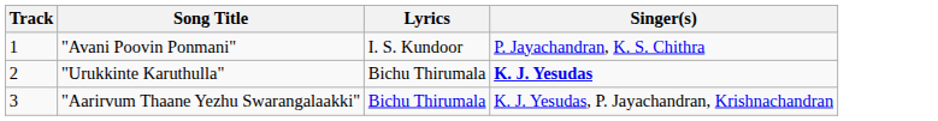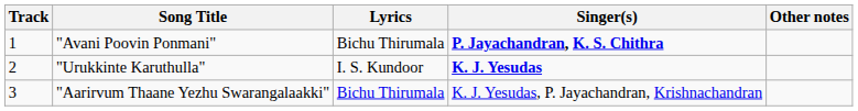 <table class="wikitable">
 <tr>
 <th>Track</th>
 <th>Song Title</th>
 <th>Lyrics</th>
 <th>Singer(s)</th>
+<th>Other notes</th>
 </tr>
 <tr>
 <td>1</td>
 <td>"Avani Poovin Ponmani"</td>
-<td>I. S. Kundoor</td>
-<td><a href='#'>P. Jayachandran</a>, <a href='#'>K. S. Chithra</a></td>
+<td>Bichu Thirumala</td>
+<td><strong><a href='#'>P. Jayachandran</a>, <a href='#'>K. S. Chithra</a></strong></td>
+<td></td>
 </tr>
 <tr>
 <td>2</td>
 <td>"Urukkinte Karuthulla"</td>
-<td>Bichu Thirumala</td>
+<td>I. S. Kundoor</td>
 <td><strong><a href='#'>K. J. Yesudas</a></strong></td>
+<td></td>
 </tr>
 <tr>
 <td>3</td>
 <td>"Aarirvum Thaane Yezhu Swarangalaakki"</td>
 <td><a href='#'>Bichu Thirumala</a></td>
 <td><a href='#'>K. J. Yesudas</a>, P. Jayachandran, <a href='#'>Krishnachandran</a></td>
+<td></td>
 </tr>
 </table>
